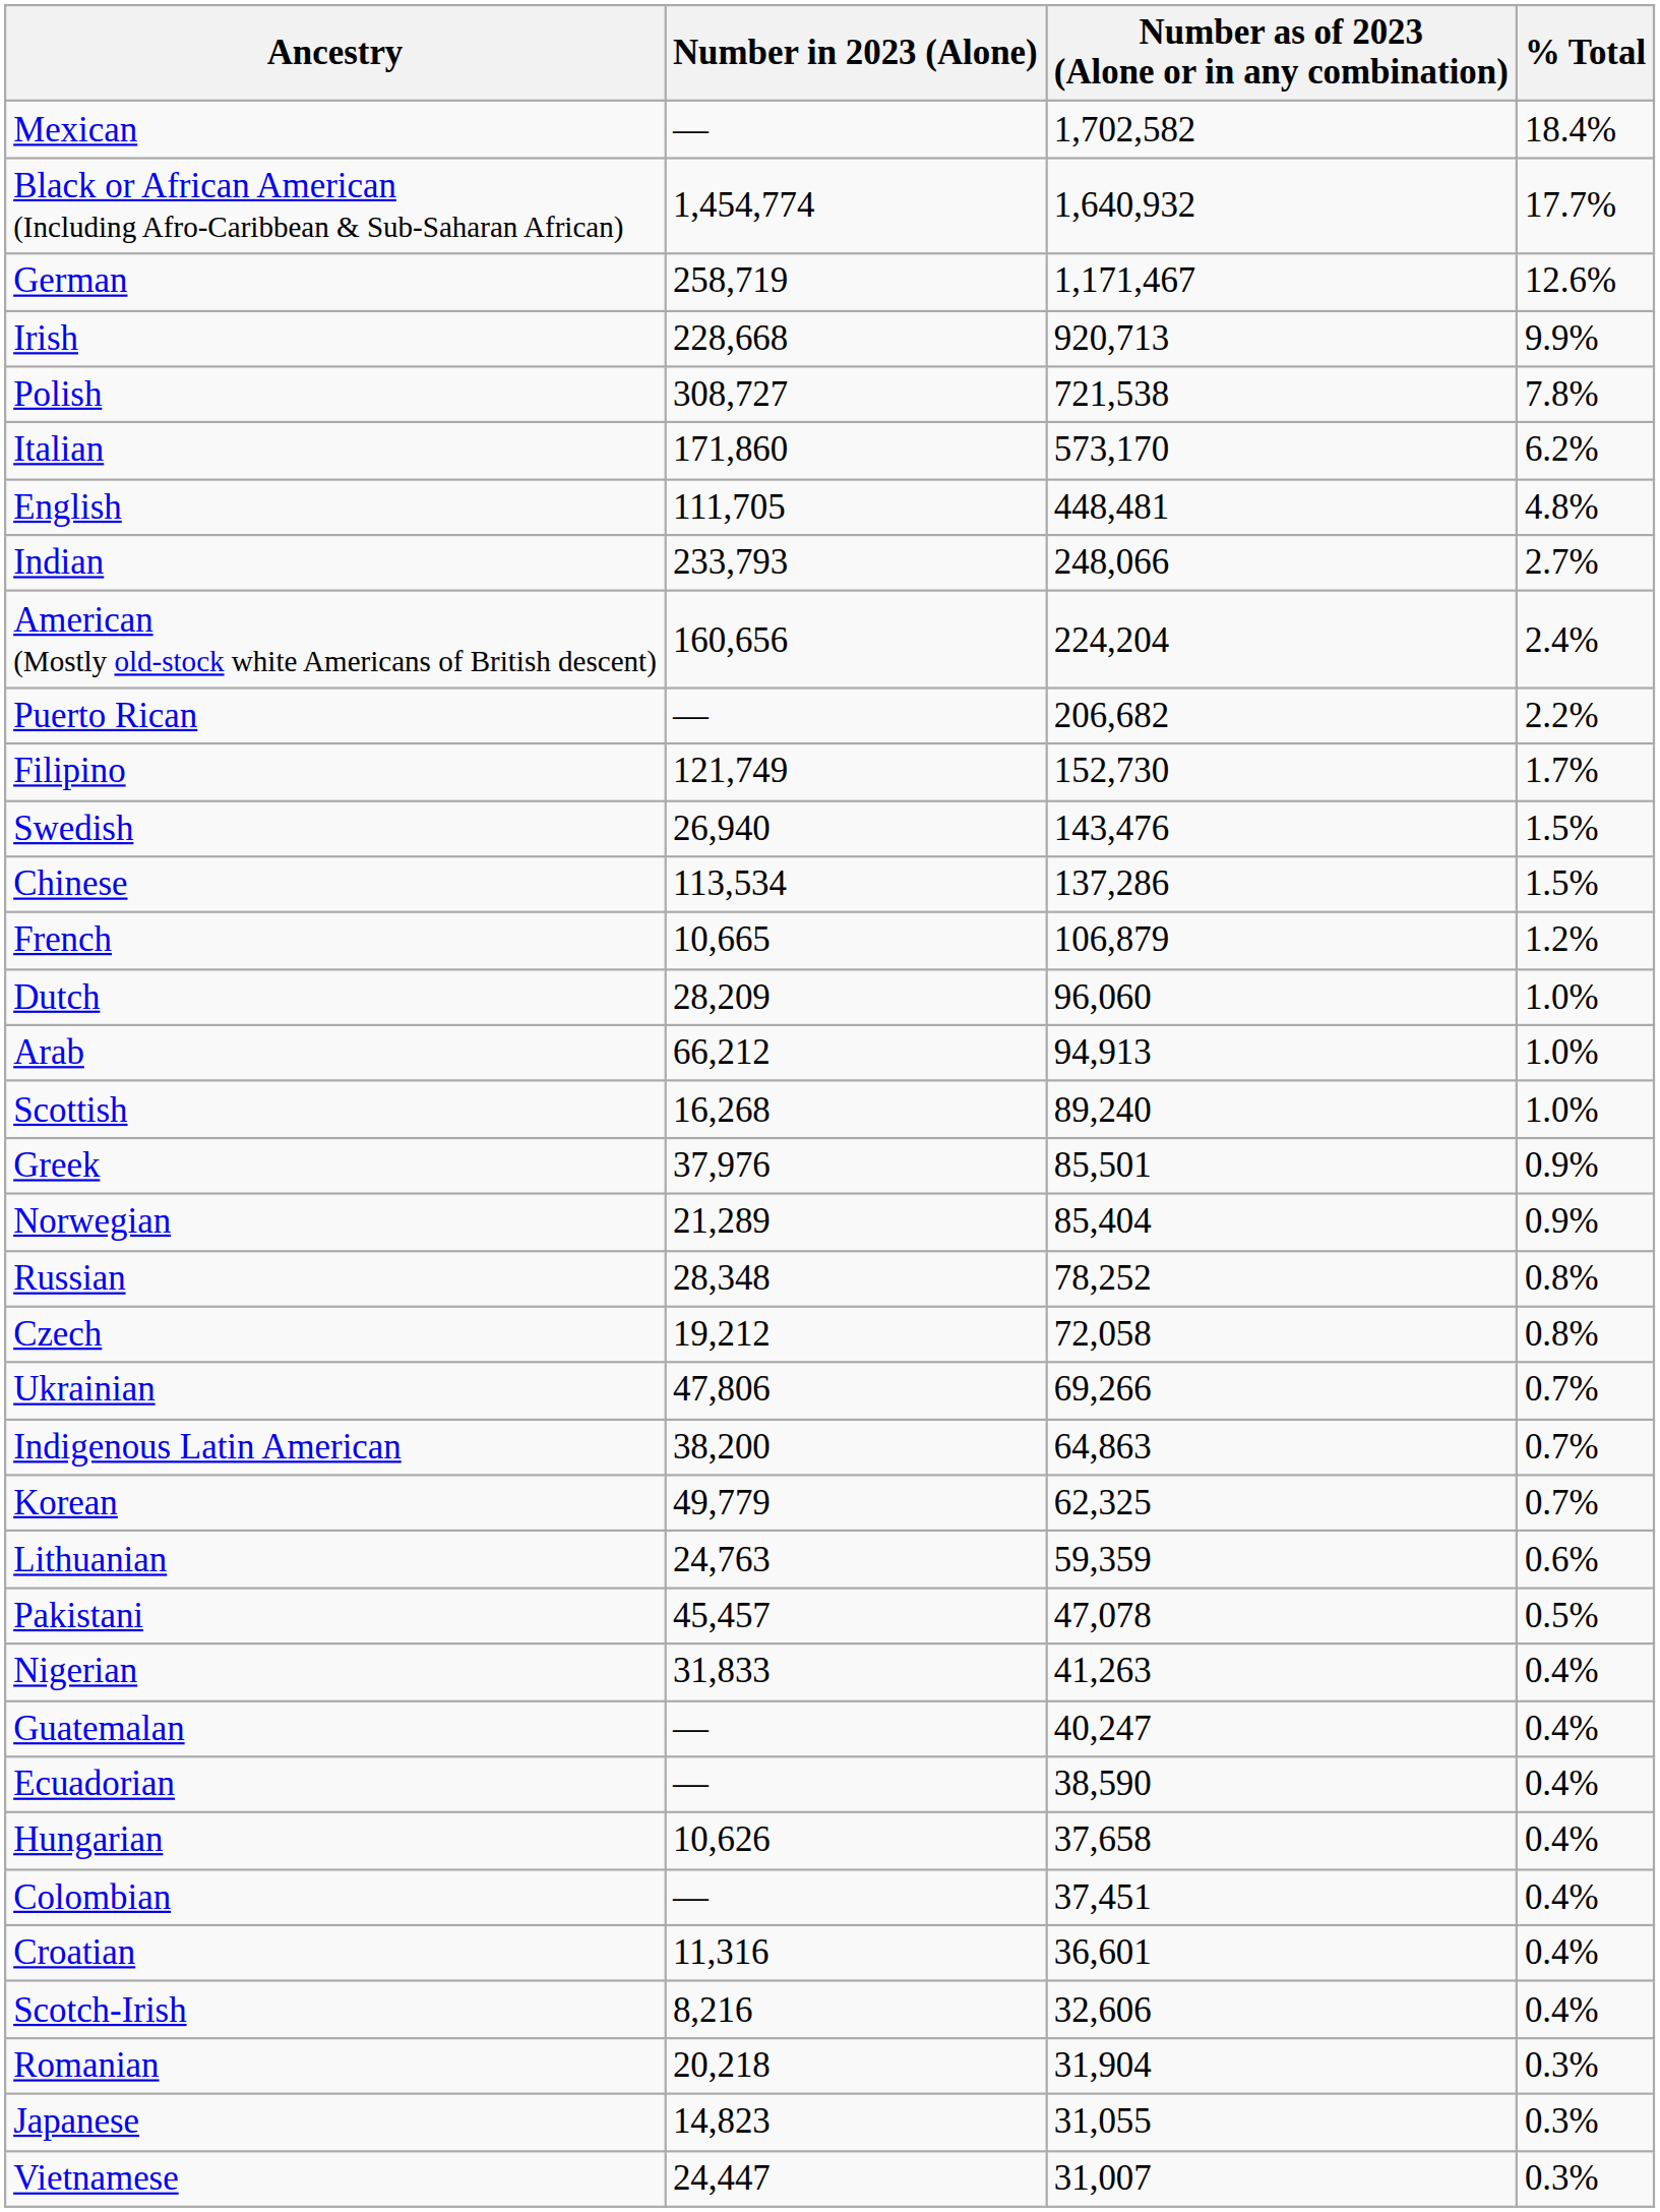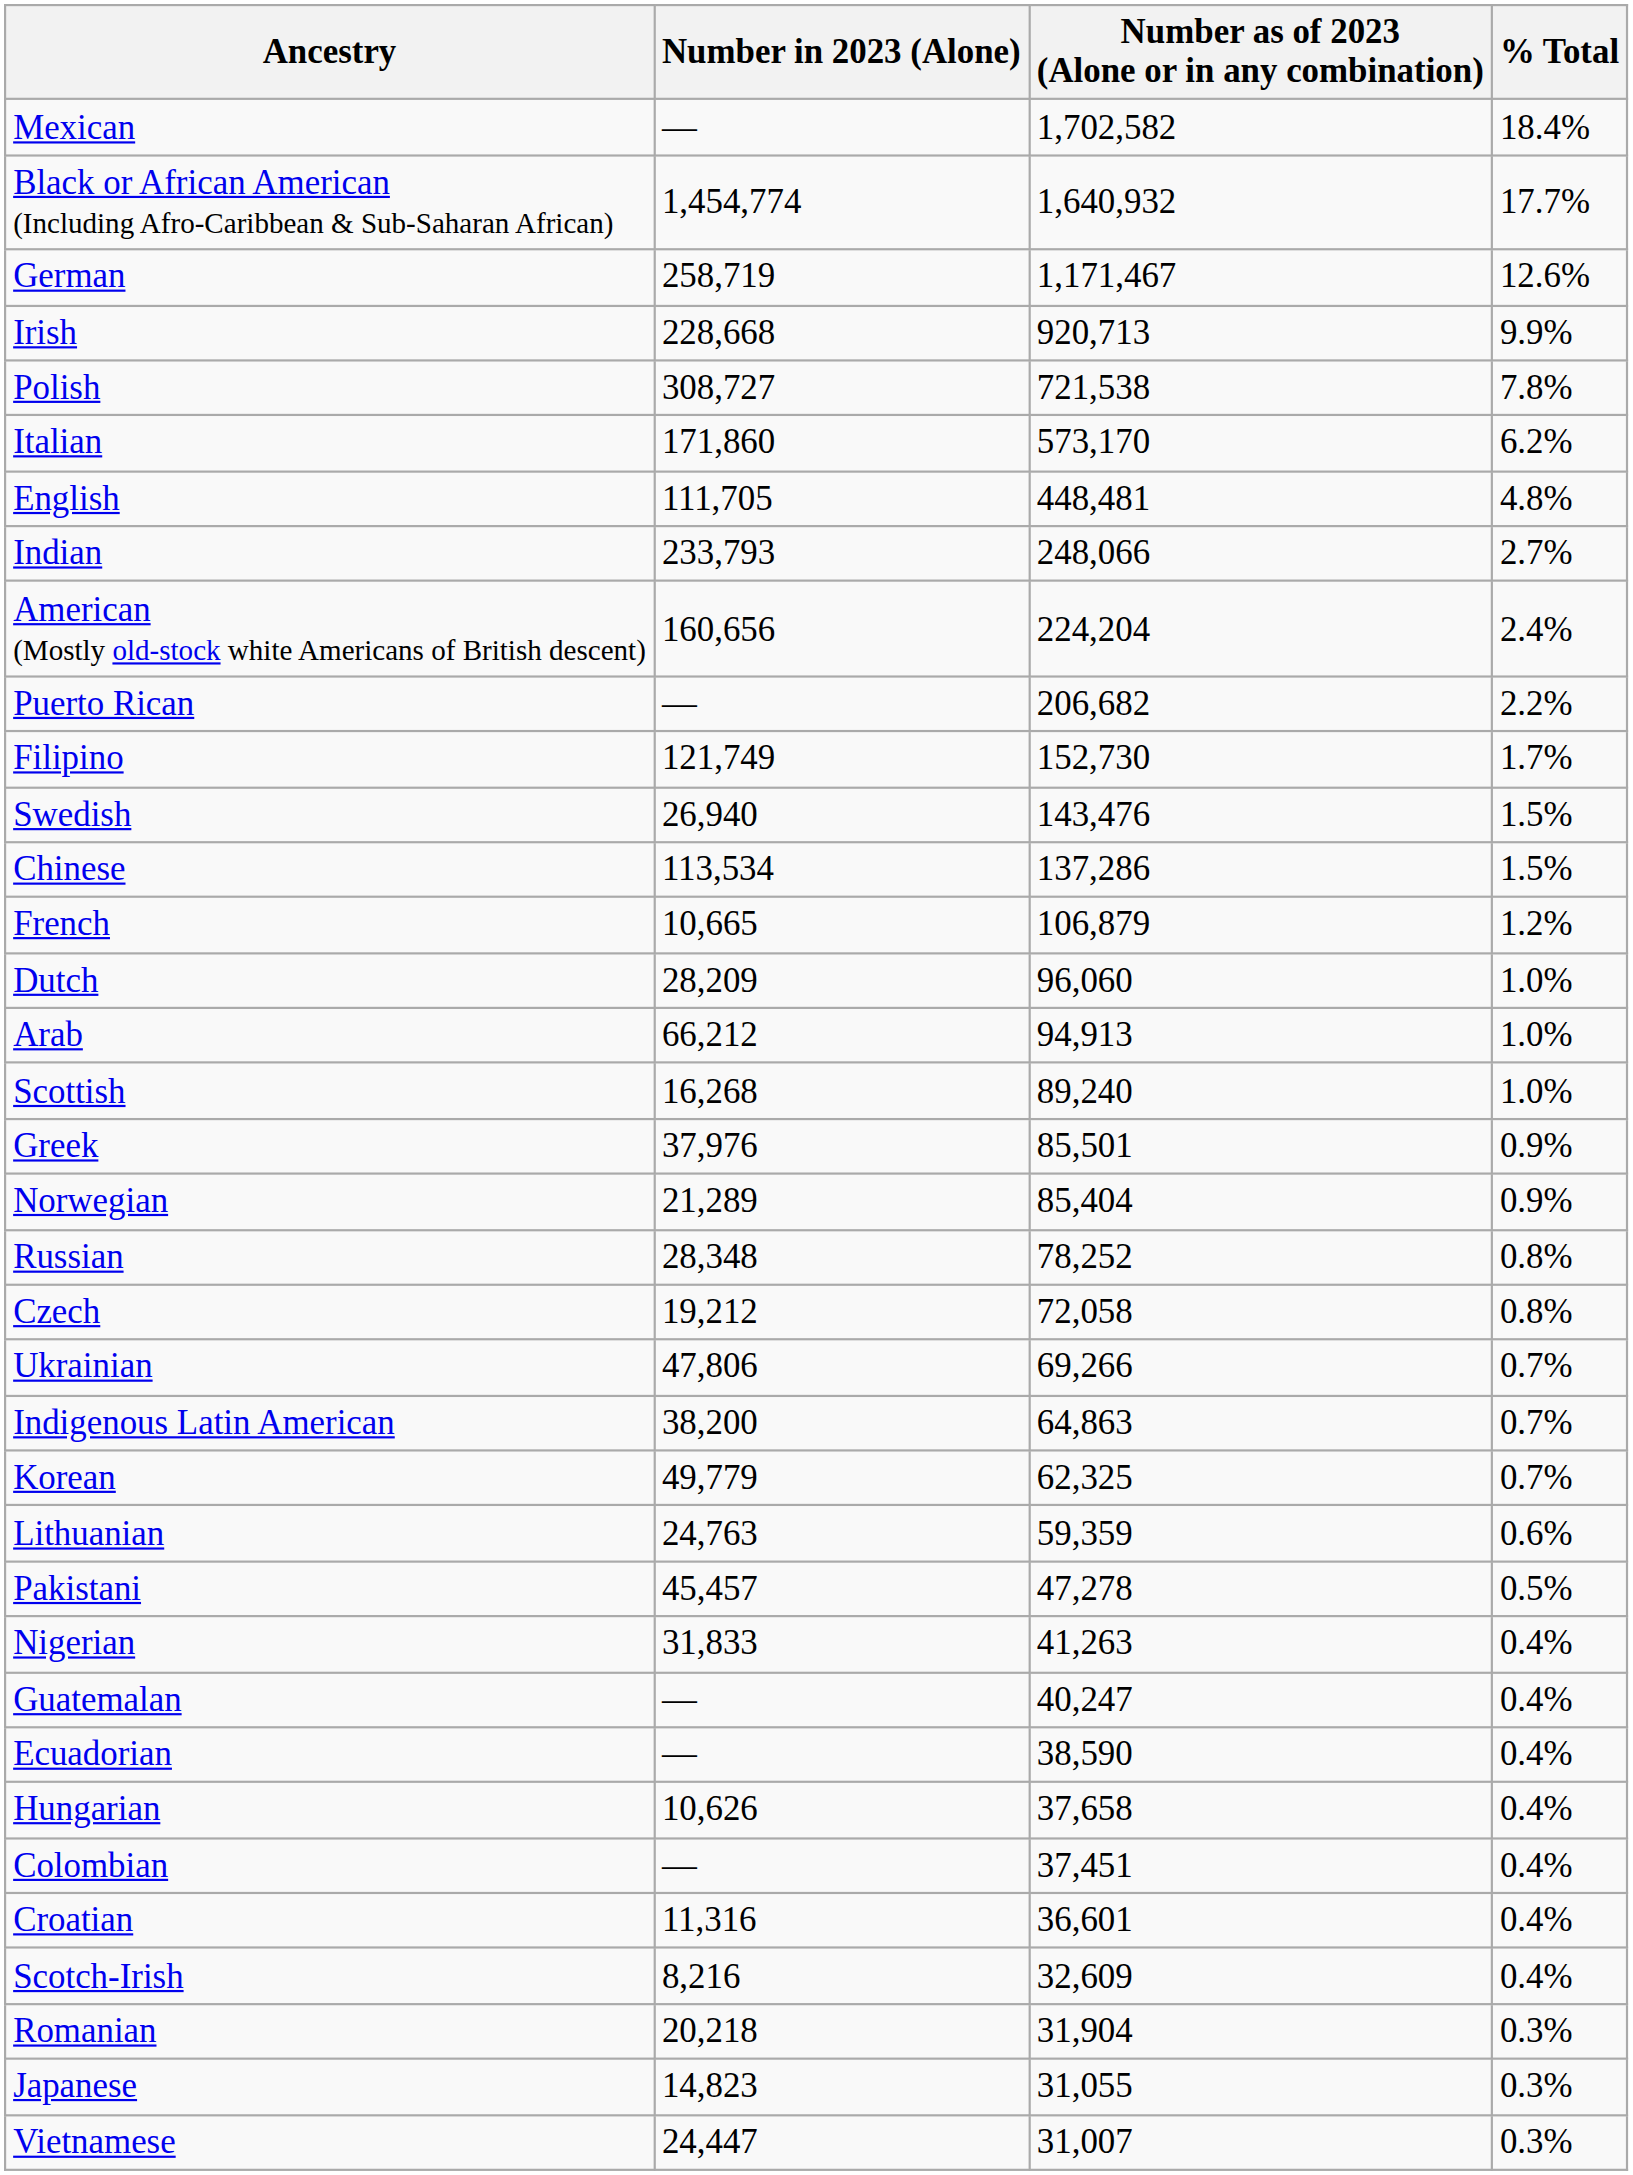 <table class="wikitable sortable">
 <tr>
 <th>Ancestry</th>
 <th>Number in 2023 (Alone)</th>
 <th>Number as of 2023<br>(Alone or in any combination)</th>
 <th>% Total</th>
 </tr>
 <tr>
 <td><a href='#'>Mexican</a></td>
 <td>—</td>
 <td>1,702,582</td>
 <td>18.4%</td>
 </tr>
 <tr>
 <td><a href='#'>Black or African American</a><br><small>(Including Afro-Caribbean & Sub-Saharan African)</small></td>
 <td>1,454,774</td>
 <td>1,640,932</td>
 <td>17.7%</td>
 </tr>
 <tr>
 <td><a href='#'>German</a></td>
 <td>258,719</td>
 <td>1,171,467</td>
 <td>12.6%</td>
 </tr>
 <tr>
 <td><a href='#'>Irish</a></td>
 <td>228,668</td>
 <td>920,713</td>
 <td>9.9%</td>
 </tr>
 <tr>
 <td><a href='#'>Polish</a></td>
 <td>308,727</td>
 <td>721,538</td>
 <td>7.8%</td>
 </tr>
 <tr>
 <td><a href='#'>Italian</a></td>
 <td>171,860</td>
 <td>573,170</td>
 <td>6.2%</td>
 </tr>
 <tr>
 <td><a href='#'>English</a></td>
 <td>111,705</td>
 <td>448,481</td>
 <td>4.8%</td>
 </tr>
 <tr>
 <td><a href='#'>Indian</a></td>
 <td>233,793</td>
 <td>248,066</td>
 <td>2.7%</td>
 </tr>
 <tr>
 <td><a href='#'>American</a><br><small>(Mostly <a href='#'>old-stock</a> white Americans of British descent)</small></td>
 <td>160,656</td>
 <td>224,204</td>
 <td>2.4%</td>
 </tr>
 <tr>
 <td><a href='#'>Puerto Rican</a></td>
 <td>—</td>
 <td>206,682</td>
 <td>2.2%</td>
 </tr>
 <tr>
 <td><a href='#'>Filipino</a></td>
 <td>121,749</td>
 <td>152,730</td>
 <td>1.7%</td>
 </tr>
 <tr>
 <td><a href='#'>Swedish</a></td>
 <td>26,940</td>
 <td>143,476</td>
 <td>1.5%</td>
 </tr>
 <tr>
 <td><a href='#'>Chinese</a></td>
 <td>113,534</td>
 <td>137,286</td>
 <td>1.5%</td>
 </tr>
 <tr>
 <td><a href='#'>French</a></td>
 <td>10,665</td>
 <td>106,879</td>
 <td>1.2%</td>
 </tr>
 <tr>
 <td><a href='#'>Dutch</a></td>
 <td>28,209</td>
 <td>96,060</td>
 <td>1.0%</td>
 </tr>
 <tr>
 <td><a href='#'>Arab</a></td>
 <td>66,212</td>
 <td>94,913</td>
 <td>1.0%</td>
 </tr>
 <tr>
 <td><a href='#'>Scottish</a></td>
 <td>16,268</td>
 <td>89,240</td>
 <td>1.0%</td>
 </tr>
 <tr>
 <td><a href='#'>Greek</a></td>
 <td>37,976</td>
 <td>85,501</td>
 <td>0.9%</td>
 </tr>
 <tr>
 <td><a href='#'>Norwegian</a></td>
 <td>21,289</td>
 <td>85,404</td>
 <td>0.9%</td>
 </tr>
 <tr>
 <td><a href='#'>Russian</a></td>
 <td>28,348</td>
 <td>78,252</td>
 <td>0.8%</td>
 </tr>
 <tr>
 <td><a href='#'>Czech</a></td>
 <td>19,212</td>
 <td>72,058</td>
 <td>0.8%</td>
 </tr>
 <tr>
 <td><a href='#'>Ukrainian</a></td>
 <td>47,806</td>
 <td>69,266</td>
 <td>0.7%</td>
 </tr>
 <tr>
 <td><a href='#'>Indigenous Latin American</a></td>
 <td>38,200</td>
 <td>64,863</td>
 <td>0.7%</td>
 </tr>
 <tr>
 <td><a href='#'>Korean</a></td>
 <td>49,779</td>
 <td>62,325</td>
 <td>0.7%</td>
 </tr>
 <tr>
 <td><a href='#'>Lithuanian</a></td>
 <td>24,763</td>
 <td>59,359</td>
 <td>0.6%</td>
 </tr>
 <tr>
 <td><a href='#'>Pakistani</a></td>
 <td>45,457</td>
-<td>47,078</td>
+<td>47,278</td>
 <td>0.5%</td>
 </tr>
 <tr>
 <td><a href='#'>Nigerian</a></td>
 <td>31,833</td>
 <td>41,263</td>
 <td>0.4%</td>
 </tr>
 <tr>
 <td><a href='#'>Guatemalan</a></td>
 <td>—</td>
 <td>40,247</td>
 <td>0.4%</td>
 </tr>
 <tr>
 <td><a href='#'>Ecuadorian</a></td>
 <td>—</td>
 <td>38,590</td>
 <td>0.4%</td>
 </tr>
 <tr>
 <td><a href='#'>Hungarian</a></td>
 <td>10,626</td>
 <td>37,658</td>
 <td>0.4%</td>
 </tr>
 <tr>
 <td><a href='#'>Colombian</a></td>
 <td>—</td>
 <td>37,451</td>
 <td>0.4%</td>
 </tr>
 <tr>
 <td><a href='#'>Croatian</a></td>
 <td>11,316</td>
 <td>36,601</td>
 <td>0.4%</td>
 </tr>
 <tr>
 <td><a href='#'>Scotch-Irish</a></td>
 <td>8,216</td>
-<td>32,606</td>
+<td>32,609</td>
 <td>0.4%</td>
 </tr>
 <tr>
 <td><a href='#'>Romanian</a></td>
 <td>20,218</td>
 <td>31,904</td>
 <td>0.3%</td>
 </tr>
 <tr>
 <td><a href='#'>Japanese</a></td>
 <td>14,823</td>
 <td>31,055</td>
 <td>0.3%</td>
 </tr>
 <tr>
 <td><a href='#'>Vietnamese</a></td>
 <td>24,447</td>
 <td>31,007</td>
 <td>0.3%</td>
 </tr>
 </table>
